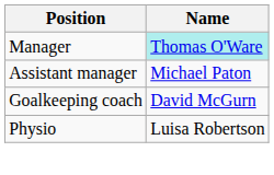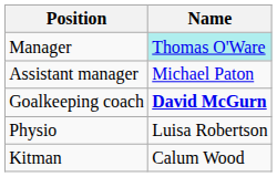 <table class="wikitable">
 <tr>
 <th>Position</th>
 <th>Name</th>
 </tr>
 <tr>
 <td>Manager</td>
 <td style="background: paleturquoise;"> <a href='#'>Thomas O'Ware</a></td>
 </tr>
 <tr>
 <td>Assistant manager</td>
 <td> <a href='#'>Michael Paton</a></td>
 </tr>
 <tr>
 <td>Goalkeeping coach</td>
-<td> <a href='#'>David McGurn</a></td>
+<td><strong> <a href='#'>David McGurn</a></strong></td>
 </tr>
 <tr>
 <td>Physio</td>
 <td> Luisa Robertson</td>
 </tr>
+<tr>
+<td>Kitman</td>
+<td> Calum Wood</td>
+</tr>
 </table>
